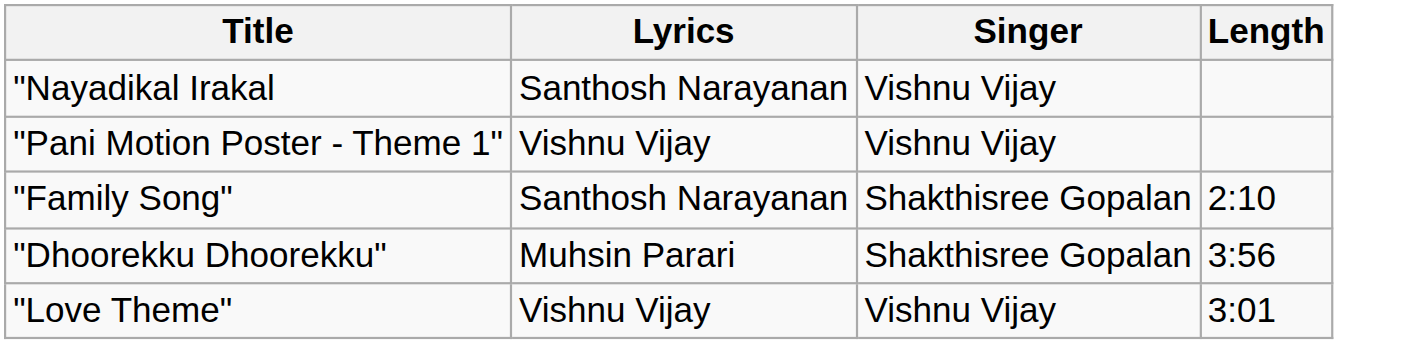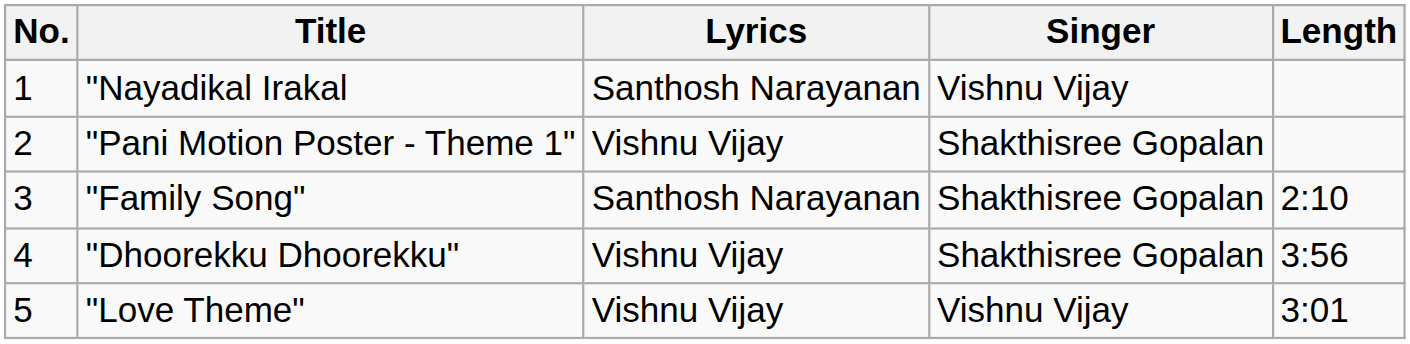 <table class="wikitable">
 <tr>
+<th>No.</th>
 <th>Title</th>
 <th>Lyrics</th>
 <th>Singer</th>
 <th>Length</th>
 </tr>
 <tr>
+<td>1</td>
 <td>"Nayadikal Irakal</td>
 <td>Santhosh Narayanan</td>
 <td>Vishnu Vijay</td>
 <td></td>
 </tr>
 <tr>
+<td>2</td>
 <td>"Pani Motion Poster - Theme 1"</td>
 <td>Vishnu Vijay</td>
-<td>Vishnu Vijay</td>
+<td>Shakthisree Gopalan</td>
 <td></td>
 </tr>
 <tr>
+<td>3</td>
 <td>"Family Song"</td>
 <td>Santhosh Narayanan</td>
 <td>Shakthisree Gopalan</td>
 <td>2:10</td>
 </tr>
 <tr>
+<td>4</td>
 <td>"Dhoorekku Dhoorekku"</td>
-<td>Muhsin Parari</td>
+<td>Vishnu Vijay</td>
 <td>Shakthisree Gopalan</td>
 <td>3:56</td>
 </tr>
 <tr>
+<td>5</td>
 <td>"Love Theme"</td>
 <td>Vishnu Vijay</td>
 <td>Vishnu Vijay</td>
 <td>3:01</td>
 </tr>
 </table>
